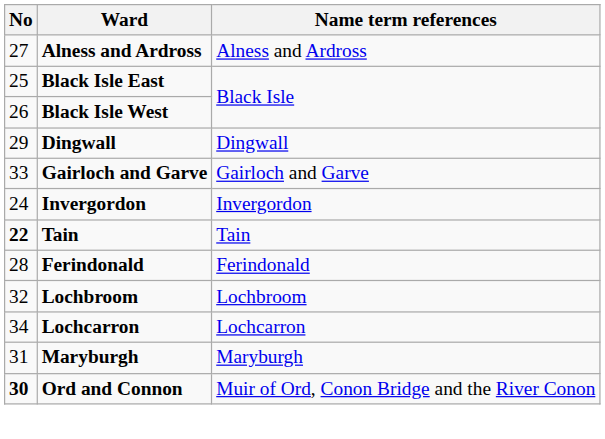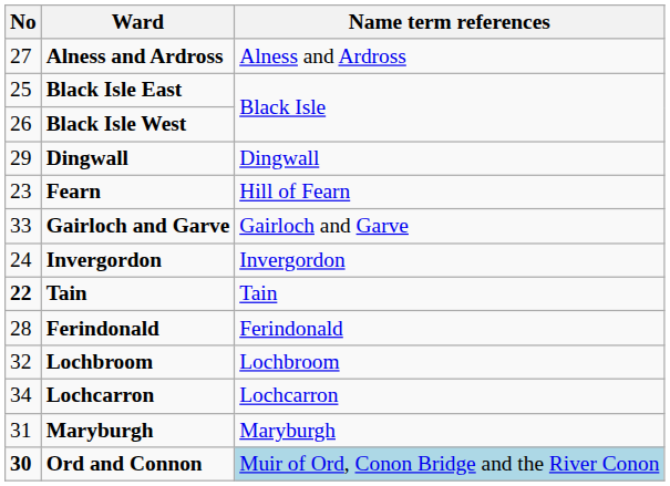 <table class="wikitable">
 <tr>
 <th>No</th>
 <th>Ward</th>
 <th>Name term references</th>
 </tr>
 <tr>
 <td>27</td>
 <td><strong>Alness and Ardross</strong></td>
 <td><a href='#'>Alness</a> and <a href='#'>Ardross</a></td>
 </tr>
 <tr>
 <td>25</td>
 <td><strong>Black Isle East</strong></td>
 <td rowspan=2><a href='#'>Black Isle</a></td>
 </tr>
 <tr>
 <td>26</td>
 <td><strong>Black Isle West</strong></td>
 </tr>
 <tr>
 <td>29</td>
 <td><strong>Dingwall</strong></td>
 <td><a href='#'>Dingwall</a></td>
+</tr>
+<tr>
+<td>23</td>
+<td><strong>Fearn</strong></td>
+<td><a href='#'>Hill of Fearn</a></td>
 </tr>
 <tr>
 <td>33</td>
 <td><strong>Gairloch and Garve</strong></td>
 <td><a href='#'>Gairloch</a> and <a href='#'>Garve</a></td>
 </tr>
 <tr>
 <td>24</td>
 <td><strong>Invergordon</strong></td>
 <td><a href='#'>Invergordon</a></td>
 </tr>
 <tr>
 <td><strong>22</strong></td>
 <td><strong>Tain</strong></td>
 <td><a href='#'>Tain</a></td>
 </tr>
 <tr>
 <td>28</td>
 <td><strong>Ferindonald</strong></td>
 <td><a href='#'>Ferindonald</a></td>
 </tr>
 <tr>
 <td>32</td>
 <td><strong>Lochbroom</strong></td>
 <td><a href='#'>Lochbroom</a></td>
 </tr>
 <tr>
 <td>34</td>
 <td><strong>Lochcarron</strong></td>
 <td><a href='#'>Lochcarron</a></td>
 </tr>
 <tr>
 <td>31</td>
 <td><strong>Maryburgh</strong></td>
 <td><a href='#'>Maryburgh</a></td>
 </tr>
 <tr>
 <td><strong>30</strong></td>
 <td><strong>Ord and Connon</strong></td>
-<td><a href='#'>Muir of Ord</a>, <a href='#'>Conon Bridge</a> and the <a href='#'>River Conon</a></td>
+<td style="background: lightblue;"><a href='#'>Muir of Ord</a>, <a href='#'>Conon Bridge</a> and the <a href='#'>River Conon</a></td>
 </tr>
 </table>
